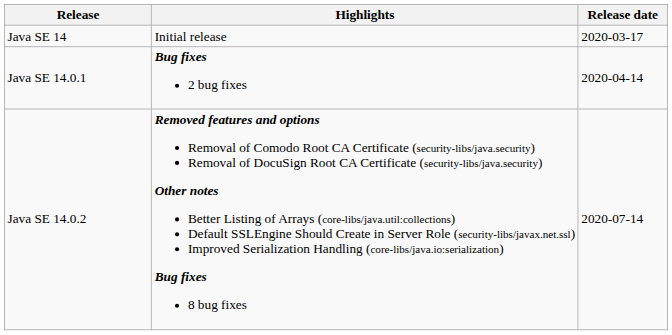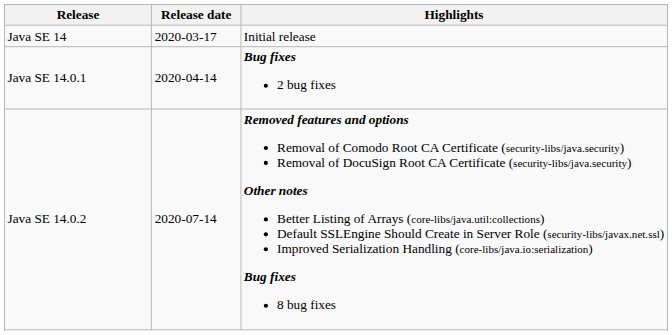 <table class="wikitable mw-collapsible mw-collapsed">
 <tr>
 <th width=170>Release</th>
+<th width=100>Release date</th>
 <th>Highlights</th>
-<th width=100>Release date</th>
 </tr>
 <tr>
 <td>Java SE 14</td>
+<td>2020-03-17</td>
 <td>Initial release</td>
-<td>2020-03-17</td>
 </tr>
 <tr>
 <td>Java SE 14.0.1</td>
+<td>2020-04-14</td>
 <td><strong><em>Bug fixes</em></strong><br><ul><li>2 bug fixes</li></ul></td>
-<td>2020-04-14</td>
 </tr>
 <tr>
 <td>Java SE 14.0.2</td>
+<td>2020-07-14</td>
 <td><strong><em>Removed features and options</em></strong><br><ul><li>Removal of Comodo Root CA Certificate (<small>security-libs/java.security</small>)</li><li>Removal of DocuSign Root CA Certificate (<small>security-libs/java.security</small>)</li></ul><strong><em>Other notes</em></strong><ul><li>Better Listing of Arrays (<small>core-libs/java.util:collections</small>)</li><li>Default SSLEngine Should Create in Server Role (<small>security-libs/javax.net.ssl</small>)</li><li>Improved Serialization Handling (<small>core-libs/java.io:serialization</small>)</li></ul><strong><em>Bug fixes</em></strong><ul><li>8 bug fixes</li></ul></td>
-<td>2020-07-14</td>
 </tr>
 </table>
